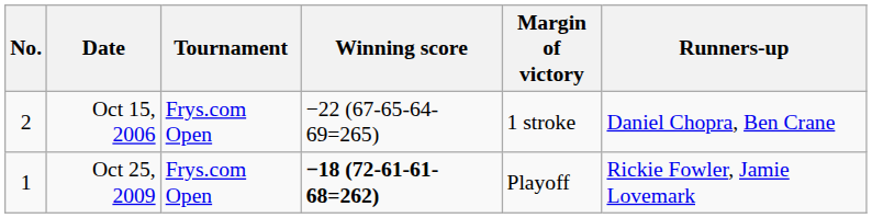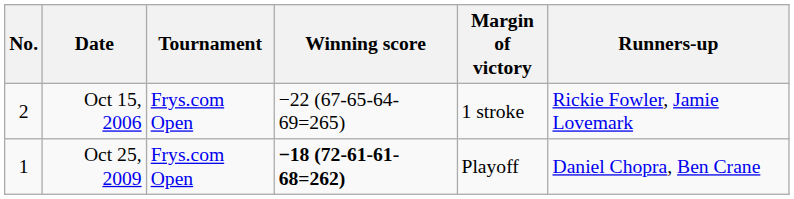 <table class="wikitable" style="font-size:95%;">
 <tr>
 <th>No.</th>
 <th>Date</th>
 <th>Tournament</th>
 <th>Winning score</th>
 <th>Margin of<br>victory</th>
 <th>Runners-up</th>
 </tr>
 <tr>
 <td align=center>2</td>
 <td align=right>Oct 15, <a href='#'>2006</a></td>
 <td><a href='#'>Frys.com Open</a></td>
 <td>−22 (67-65-64-69=265)</td>
 <td>1 stroke</td>
-<td> <a href='#'>Daniel Chopra</a>,  <a href='#'>Ben Crane</a></td>
+<td> <a href='#'>Rickie Fowler</a>,  <a href='#'>Jamie Lovemark</a></td>
 </tr>
 <tr>
 <td align=center>1</td>
 <td align=right>Oct 25, <a href='#'>2009</a></td>
 <td><a href='#'>Frys.com Open</a></td>
 <td><strong>−18 (72-61-61-68=262)</strong></td>
 <td>Playoff</td>
-<td> <a href='#'>Rickie Fowler</a>,  <a href='#'>Jamie Lovemark</a></td>
+<td> <a href='#'>Daniel Chopra</a>,  <a href='#'>Ben Crane</a></td>
 </tr>
 </table>
